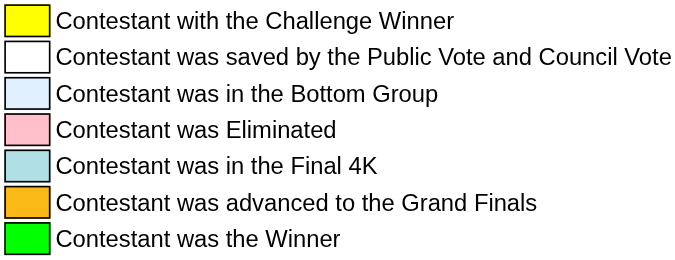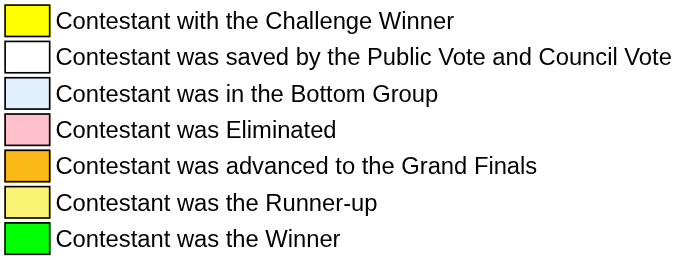 <table class="toccolours"style="font-size: 90%; white-space: nowrap;">
 <tr>
 <td style="background:#FFFF00; border:1px solid black;">      </td>
 <td>Contestant with the Challenge Winner</td>
 </tr>
 <tr>
 <td style="background:#FFFFFF; border:1px solid black;">      </td>
 <td>Contestant was saved by the Public Vote and Council Vote</td>
 </tr>
 <tr>
 <td style="background:#e0f0ff; border:1px solid black;">      </td>
 <td>Contestant was in the Bottom Group</td>
 </tr>
 <tr>
 <td style="background:pink; border:1px solid black;">      </td>
 <td>Contestant was Eliminated</td>
 </tr>
 <tr>
-<td style="background:#b0e0e6; border:1px solid black;">      </td>
-<td>Contestant was in the Final 4K</td>
+<td style="background:#fbb917; border:1px solid black;">      </td>
+<td>Contestant was advanced to the Grand Finals</td>
 </tr>
 <tr>
-<td style="background:#fbb917; border:1px solid black;">      </td>
-<td>Contestant was advanced to the Grand Finals</td>
+<td style="background:#FBF373; border:1px solid black;">      </td>
+<td>Contestant was the Runner-up</td>
 </tr>
 <tr>
 <td style="background:lime; border:1px solid black;">      </td>
 <td>Contestant was the Winner</td>
 </tr>
 </table>
